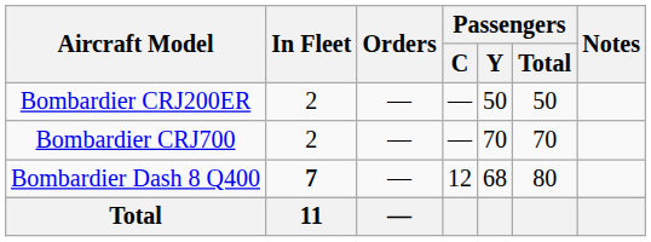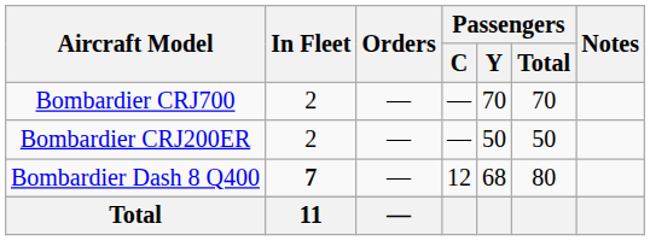 <table class="wikitable" style="text-align: center; margin:0.2em auto;">
 <tr>
 <th rowspan=2>Aircraft Model</th>
 <th rowspan=2>In Fleet</th>
 <th rowspan=2>Orders</th>
 <th colspan=3>Passengers</th>
 <th rowspan=2>Notes</th>
 </tr>
 <tr>
 <th><abbr>C</abbr></th>
 <th><abbr>Y</abbr></th>
 <th>Total</th>
 </tr>
 <tr>
+<td><a href='#'>Bombardier CRJ700</a></td>
+<td>2</td>
+<td>—</td>
+<td>—</td>
+<td>70</td>
+<td>70</td>
+<td></td>
+</tr>
+<tr>
 <td><a href='#'>Bombardier CRJ200ER</a></td>
 <td>2</td>
 <td>—</td>
 <td>—</td>
 <td>50</td>
 <td>50</td>
-<td></td>
-</tr>
-<tr>
-<td><a href='#'>Bombardier CRJ700</a></td>
-<td>2</td>
-<td>—</td>
-<td>—</td>
-<td>70</td>
-<td>70</td>
 <td></td>
 </tr>
 <tr>
 <td><a href='#'>Bombardier Dash 8 Q400</a></td>
 <td><strong>7</strong></td>
 <td>—</td>
 <td>12</td>
 <td>68</td>
 <td>80</td>
 <td></td>
 </tr>
 <tr>
 </tr>
 <tr>
 <th>Total</th>
 <th>11</th>
 <th>—</th>
 <th></th>
 <th></th>
 <th></th>
 <th></th>
 </tr>
 </table>
